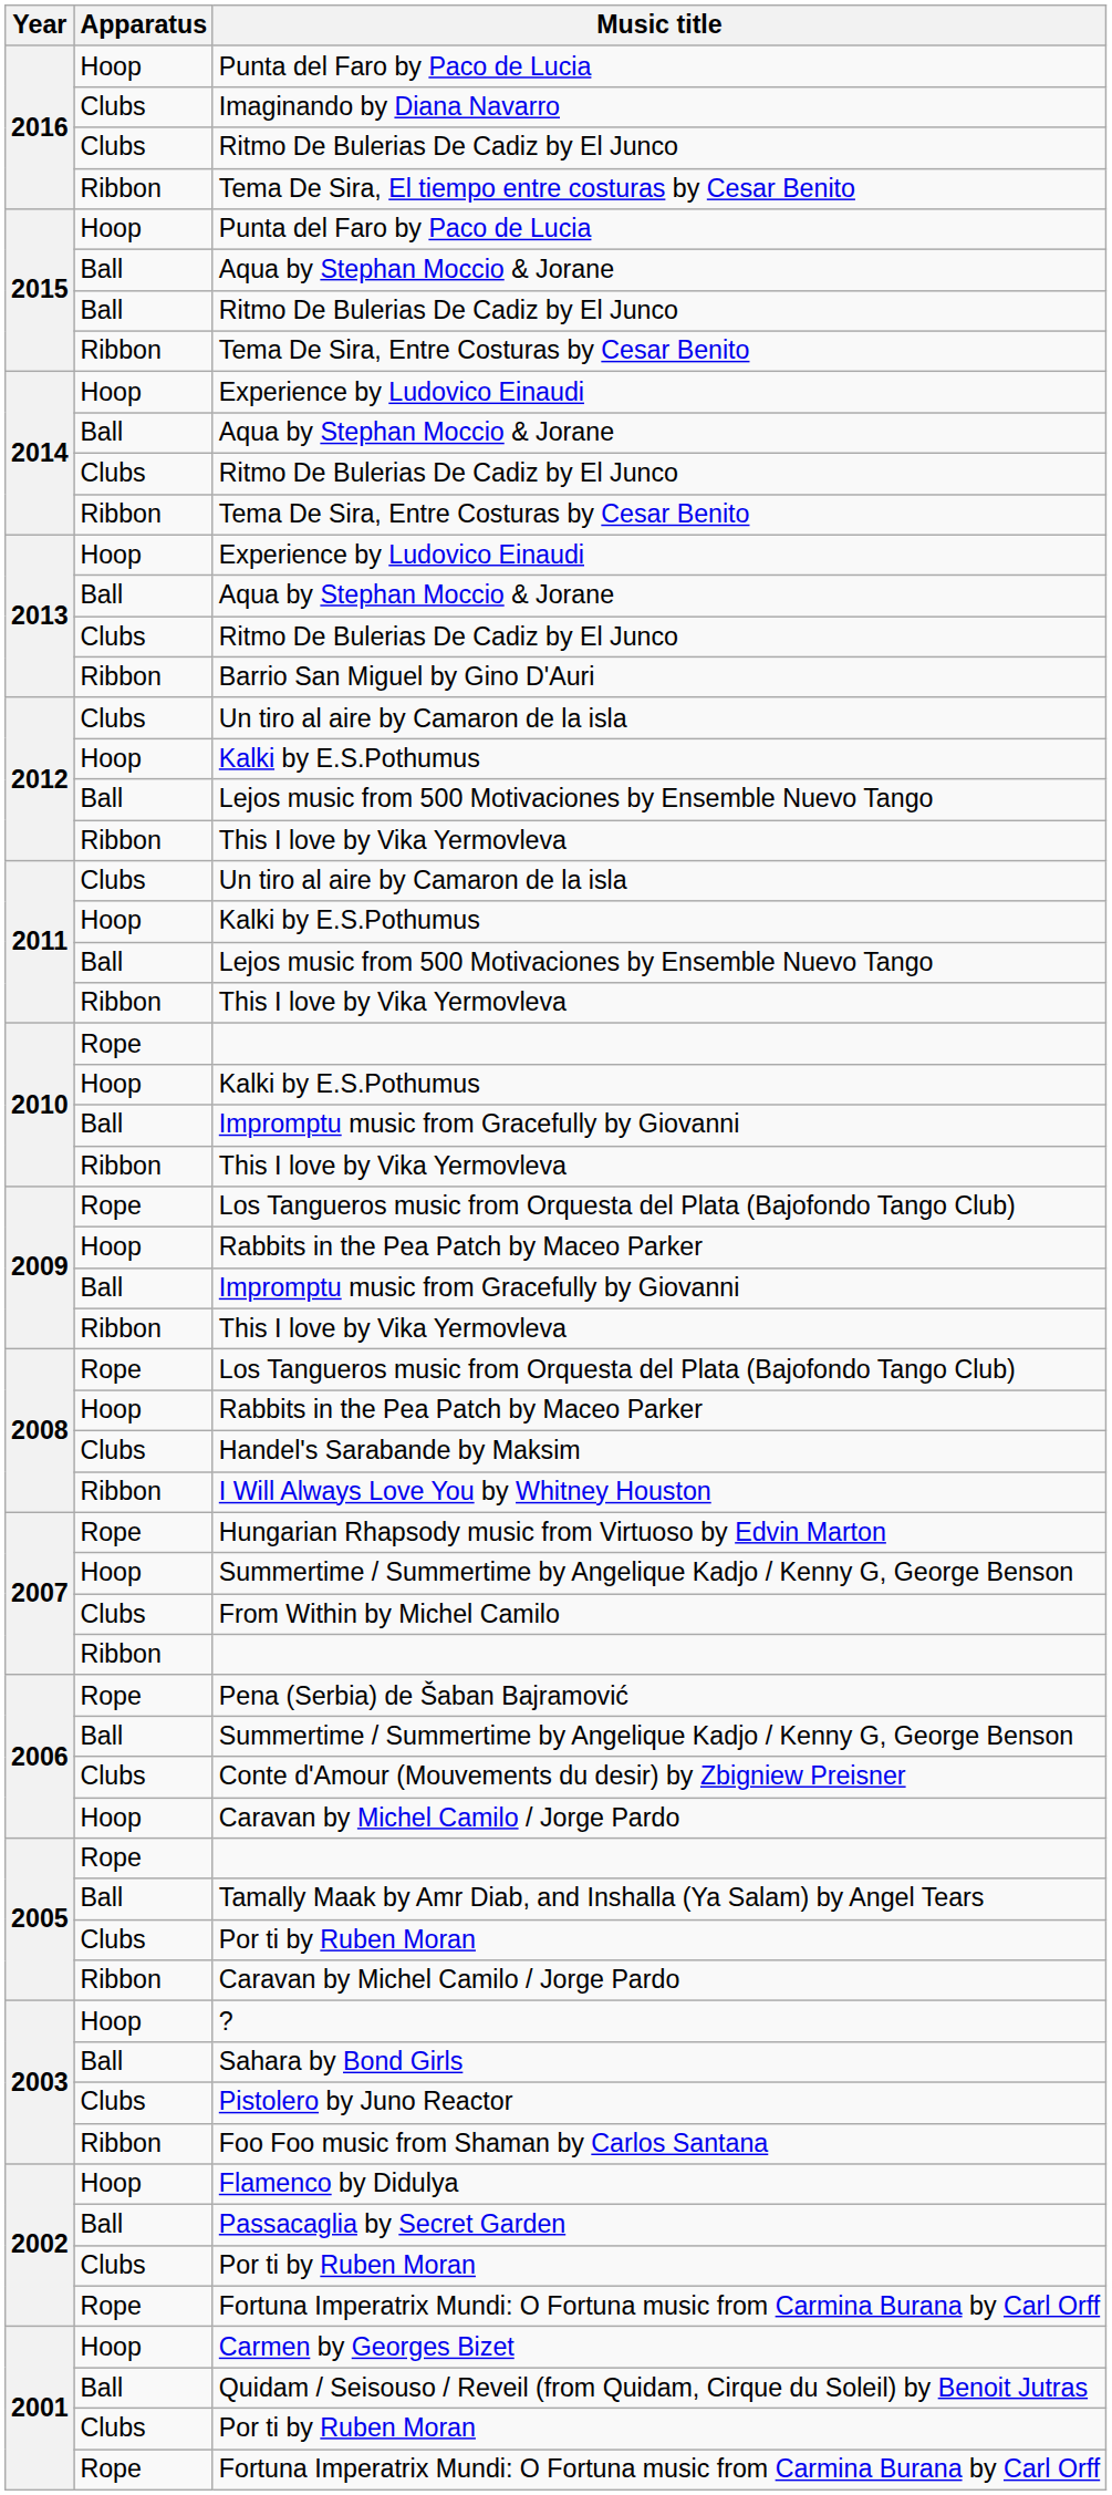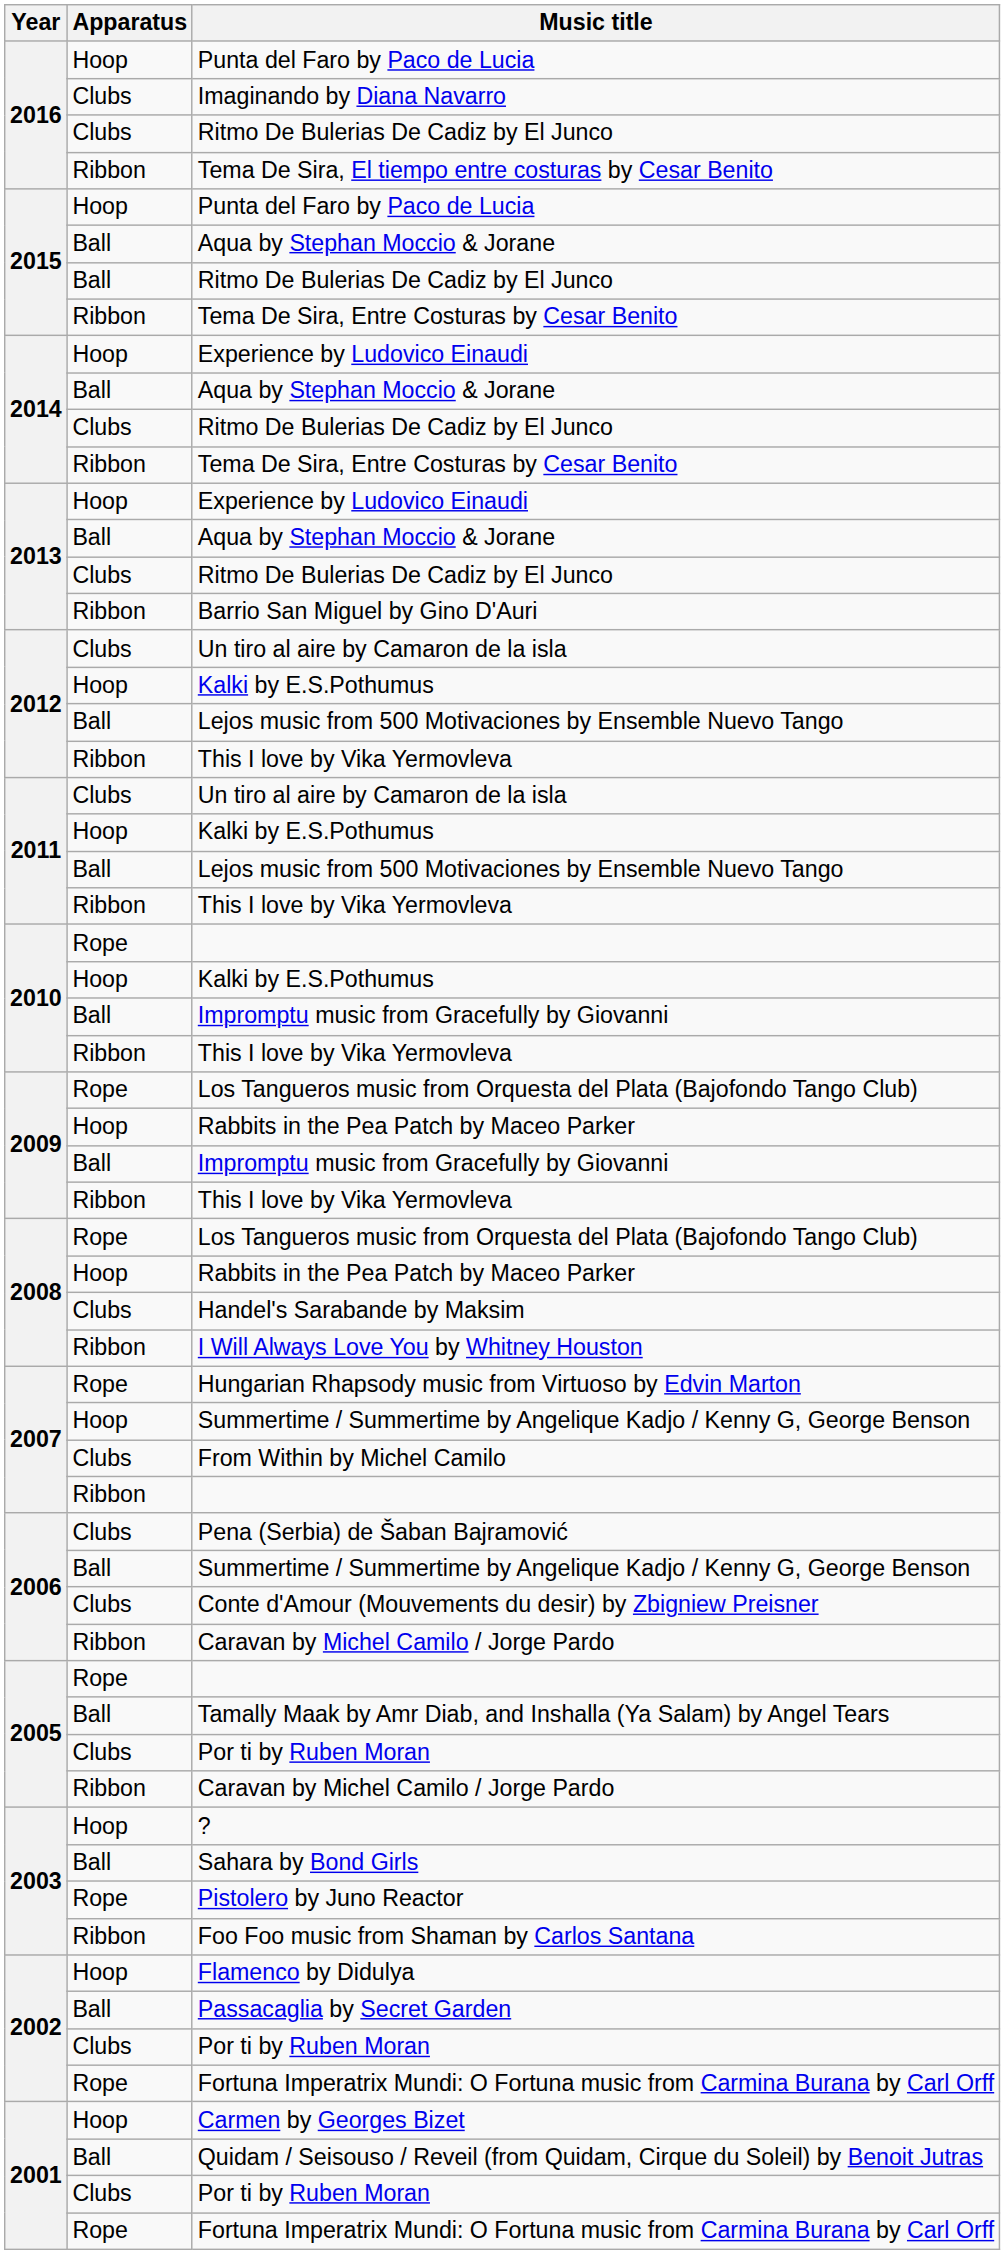 <table class="wikitable plainrowheaders">
 <tr>
 <th scope=col>Year</th>
 <th scope=col>Apparatus</th>
 <th scope=col>Music title </th>
 </tr>
 <tr>
 <th scope=row rowspan=4>2016</th>
 <td>Hoop</td>
 <td>Punta del Faro by <a href='#'>Paco de Lucia</a></td>
 </tr>
 <tr>
 <td>Clubs</td>
 <td>Imaginando by <a href='#'>Diana Navarro</a></td>
 </tr>
 <tr>
 <td>Clubs</td>
 <td>Ritmo De Bulerias De Cadiz by El Junco</td>
 </tr>
 <tr>
 <td>Ribbon</td>
 <td>Tema De Sira, <a href='#'>El tiempo entre costuras</a> by <a href='#'>Cesar Benito</a></td>
 </tr>
 <tr>
 <th scope=row rowspan=4>2015</th>
 <td>Hoop</td>
 <td>Punta del Faro by <a href='#'>Paco de Lucia</a></td>
 </tr>
 <tr>
 <td>Ball</td>
 <td>Aqua by <a href='#'>Stephan Moccio</a> & Jorane</td>
 </tr>
 <tr>
 <td>Ball</td>
 <td>Ritmo De Bulerias De Cadiz by El Junco</td>
 </tr>
 <tr>
 <td>Ribbon</td>
 <td>Tema De Sira, Entre Costuras by <a href='#'>Cesar Benito</a></td>
 </tr>
 <tr>
 <th scope=row rowspan=4>2014</th>
 <td>Hoop</td>
 <td>Experience by <a href='#'>Ludovico Einaudi</a></td>
 </tr>
 <tr>
 <td>Ball</td>
 <td>Aqua by <a href='#'>Stephan Moccio</a> & Jorane</td>
 </tr>
 <tr>
 <td>Clubs</td>
 <td>Ritmo De Bulerias De Cadiz by El Junco</td>
 </tr>
 <tr>
 <td>Ribbon</td>
 <td>Tema De Sira, Entre Costuras by <a href='#'>Cesar Benito</a></td>
 </tr>
 <tr>
 <th scope=row rowspan=4>2013</th>
 <td>Hoop</td>
 <td>Experience by <a href='#'>Ludovico Einaudi</a></td>
 </tr>
 <tr>
 <td>Ball</td>
 <td>Aqua by <a href='#'>Stephan Moccio</a> & Jorane</td>
 </tr>
 <tr>
 <td>Clubs</td>
 <td>Ritmo De Bulerias De Cadiz by El Junco</td>
 </tr>
 <tr>
 <td>Ribbon</td>
 <td>Barrio San Miguel by Gino D'Auri</td>
 </tr>
 <tr>
 <th scope=row rowspan=4>2012</th>
 <td>Clubs</td>
 <td>Un tiro al aire by Camaron de la isla</td>
 </tr>
 <tr>
 <td>Hoop</td>
 <td><a href='#'>Kalki</a> by E.S.Pothumus</td>
 </tr>
 <tr>
 <td>Ball</td>
 <td>Lejos 	music from 500 Motivaciones by Ensemble Nuevo Tango</td>
 </tr>
 <tr>
 <td>Ribbon</td>
 <td>This I love by Vika Yermovleva</td>
 </tr>
 <tr>
 <th scope=row rowspan=4>2011</th>
 <td>Clubs</td>
 <td>Un tiro al aire by Camaron de la isla</td>
 </tr>
 <tr>
 <td>Hoop</td>
 <td>Kalki by E.S.Pothumus</td>
 </tr>
 <tr>
 <td>Ball</td>
 <td>Lejos 	music from 500 Motivaciones by Ensemble Nuevo Tango</td>
 </tr>
 <tr>
 <td>Ribbon</td>
 <td>This I love by Vika Yermovleva</td>
 </tr>
 <tr>
 <th scope=row rowspan=4>2010</th>
 <td>Rope</td>
 <td></td>
 </tr>
 <tr>
 <td>Hoop</td>
 <td>Kalki by E.S.Pothumus</td>
 </tr>
 <tr>
 <td>Ball</td>
 <td><a href='#'>Impromptu</a> music from Gracefully by Giovanni</td>
 </tr>
 <tr>
 <td>Ribbon</td>
 <td>This I love by Vika Yermovleva</td>
 </tr>
 <tr>
 <th scope=row rowspan=4>2009</th>
 <td>Rope</td>
 <td>Los Tangueros music from Orquesta del Plata (Bajofondo Tango Club)</td>
 </tr>
 <tr>
 <td>Hoop</td>
 <td>Rabbits in the Pea Patch by Maceo Parker</td>
 </tr>
 <tr>
 <td>Ball</td>
 <td><a href='#'>Impromptu</a> music from Gracefully by Giovanni</td>
 </tr>
 <tr>
 <td>Ribbon</td>
 <td>This I love by Vika Yermovleva</td>
 </tr>
 <tr>
 <th scope=row rowspan=4>2008</th>
 <td>Rope</td>
 <td>Los Tangueros music from Orquesta del Plata (Bajofondo Tango Club)</td>
 </tr>
 <tr>
 <td>Hoop</td>
 <td>Rabbits in the Pea Patch by Maceo Parker</td>
 </tr>
 <tr>
 <td>Clubs</td>
 <td>Handel's Sarabande by Maksim</td>
 </tr>
 <tr>
 <td>Ribbon</td>
 <td><a href='#'>I Will Always Love You</a> by <a href='#'>Whitney Houston</a></td>
 </tr>
 <tr>
 <th scope=row rowspan=4>2007</th>
 <td>Rope</td>
 <td>Hungarian Rhapsody music from Virtuoso by <a href='#'>Edvin Marton</a></td>
 </tr>
 <tr>
 <td>Hoop</td>
 <td>Summertime / Summertime by Angelique Kadjo / Kenny G, George Benson</td>
 </tr>
 <tr>
 <td>Clubs</td>
 <td>From Within by Michel Camilo</td>
 </tr>
 <tr>
 <td>Ribbon</td>
 <td></td>
 </tr>
 <tr>
 <th scope=row rowspan=4>2006</th>
-<td>Rope</td>
+<td>Clubs</td>
 <td>Pena (Serbia) de Šaban Bajramović</td>
 </tr>
 <tr>
 <td>Ball</td>
 <td>Summertime / Summertime by Angelique Kadjo / Kenny G, George Benson</td>
 </tr>
 <tr>
 <td>Clubs</td>
 <td>Conte d'Amour (Mouvements du desir) by <a href='#'>Zbigniew Preisner</a></td>
 </tr>
 <tr>
-<td>Hoop</td>
+<td>Ribbon</td>
 <td>Caravan by <a href='#'>Michel Camilo</a> / Jorge Pardo</td>
 </tr>
 <tr>
 <th scope=row rowspan=4>2005</th>
 <td>Rope</td>
 <td></td>
 </tr>
 <tr>
 <td>Ball</td>
 <td>Tamally Maak by Amr Diab, and Inshalla (Ya Salam) by Angel Tears</td>
 </tr>
 <tr>
 <td>Clubs</td>
 <td>Por ti by <a href='#'>Ruben Moran</a></td>
 </tr>
 <tr>
 <td>Ribbon</td>
 <td>Caravan by Michel Camilo / Jorge Pardo</td>
 </tr>
 <tr>
 <th scope=row rowspan=4>2003</th>
 <td>Hoop</td>
 <td>?</td>
 </tr>
 <tr>
 <td>Ball</td>
 <td>Sahara  by <a href='#'>Bond Girls</a></td>
 </tr>
 <tr>
-<td>Clubs</td>
+<td>Rope</td>
 <td><a href='#'>Pistolero</a> by Juno Reactor</td>
 </tr>
 <tr>
 <td>Ribbon</td>
 <td>Foo Foo music from Shaman by <a href='#'>Carlos Santana</a></td>
 </tr>
 <tr>
 <th scope=row rowspan=4>2002</th>
 <td>Hoop</td>
 <td><a href='#'>Flamenco</a> by Didulya</td>
 </tr>
 <tr>
 <td>Ball</td>
 <td><a href='#'>Passacaglia</a> by <a href='#'>Secret Garden</a></td>
 </tr>
 <tr>
 <td>Clubs</td>
 <td>Por ti by <a href='#'>Ruben Moran</a></td>
 </tr>
 <tr>
 <td>Rope</td>
 <td>Fortuna Imperatrix Mundi: O Fortuna music from <a href='#'>Carmina Burana</a> by <a href='#'>Carl Orff</a></td>
 </tr>
 <tr>
 <th scope=row rowspan=4>2001</th>
 <td>Hoop</td>
 <td><a href='#'>Carmen</a> by <a href='#'>Georges Bizet</a></td>
 </tr>
 <tr>
 <td>Ball</td>
 <td>Quidam / Seisouso / Reveil (from Quidam, Cirque du Soleil) by <a href='#'>Benoit Jutras</a></td>
 </tr>
 <tr>
 <td>Clubs</td>
 <td>Por ti by <a href='#'>Ruben Moran</a></td>
 </tr>
 <tr>
 <td>Rope</td>
 <td>Fortuna Imperatrix Mundi: O Fortuna music from <a href='#'>Carmina Burana</a> by <a href='#'>Carl Orff</a></td>
 </tr>
 </table>
